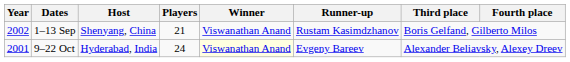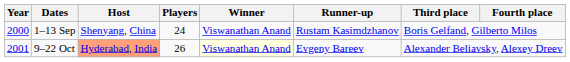 <table class="wikitable">
 <tr>
 <th>Year</th>
 <th>Dates</th>
 <th>Host</th>
 <th>Players</th>
 <th>Winner</th>
 <th>Runner-up</th>
 <th>Third place</th>
 <th>Fourth place</th>
 </tr>
 <tr>
-<td><a href='#'>2002</a></td>
+<td><a href='#'>2000</a></td>
 <td>1–13 Sep</td>
 <td> <a href='#'>Shenyang</a>, <a href='#'>China</a></td>
-<td style="text-align:center;">21</td>
+<td style="text-align:center;">24</td>
 <td> <a href='#'>Viswanathan Anand</a></td>
 <td> <a href='#'>Rustam Kasimdzhanov</a></td>
 <td colspan=2> <a href='#'>Boris Gelfand</a>,  <a href='#'>Gilberto Milos</a></td>
 </tr>
 <tr>
 <td><a href='#'>2001</a></td>
 <td>9–22 Oct</td>
-<td> <a href='#'>Hyderabad</a>, <a href='#'>India</a></td>
-<td style="text-align:center;">24</td>
+<td style="background: lightsalmon;"> <a href='#'>Hyderabad</a>, <a href='#'>India</a></td>
+<td style="text-align:center;">26</td>
 <td style="background: lightyellow;"> <a href='#'>Viswanathan Anand</a></td>
 <td> <a href='#'>Evgeny Bareev</a></td>
 <td colspan=2> <a href='#'>Alexander Beliavsky</a>,  <a href='#'>Alexey Dreev</a></td>
 </tr>
 </table>
